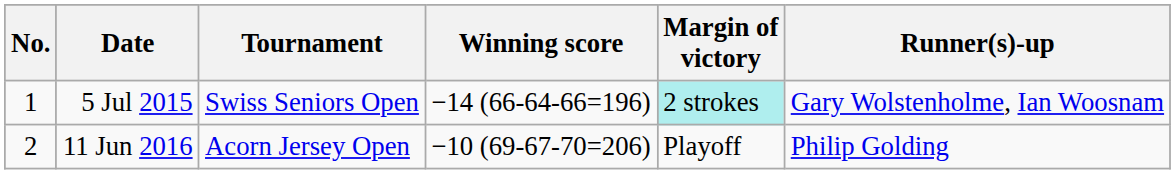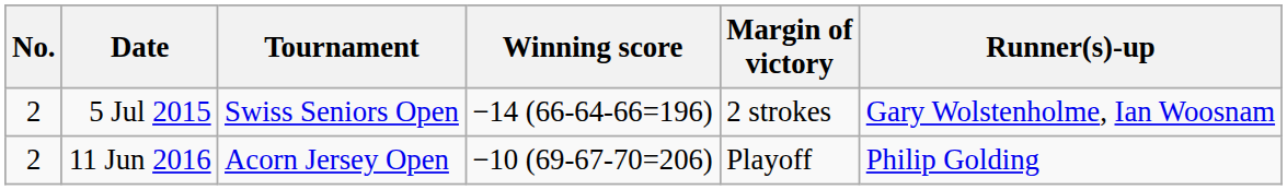 <table class="wikitable" style="font-size:95%;">
 <tr>
 <th>No.</th>
 <th>Date</th>
 <th>Tournament</th>
 <th>Winning score</th>
 <th>Margin of<br>victory</th>
 <th>Runner(s)-up</th>
 </tr>
 <tr>
-<td align=center>1</td>
+<td align=center>2</td>
 <td align=right>5 Jul <a href='#'>2015</a></td>
 <td><a href='#'>Swiss Seniors Open</a></td>
 <td>−14 (66-64-66=196)</td>
-<td style="background: paleturquoise;">2 strokes</td>
+<td>2 strokes</td>
 <td> <a href='#'>Gary Wolstenholme</a>,  <a href='#'>Ian Woosnam</a></td>
 </tr>
 <tr>
 <td align=center>2</td>
 <td align=right>11 Jun <a href='#'>2016</a></td>
 <td><a href='#'>Acorn Jersey Open</a></td>
 <td>−10 (69-67-70=206)</td>
 <td>Playoff</td>
 <td> <a href='#'>Philip Golding</a></td>
 </tr>
 </table>
